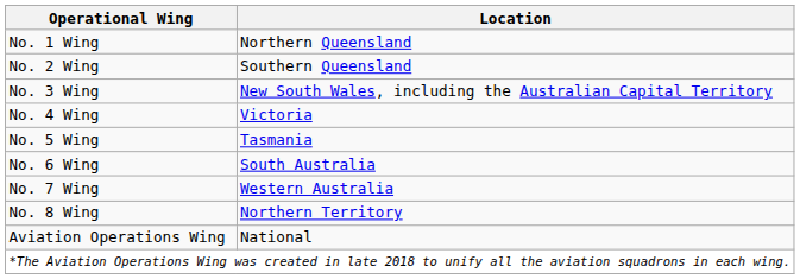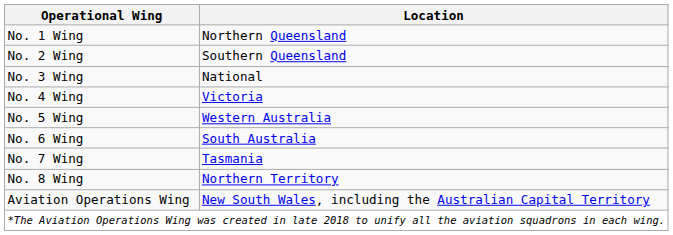 <table class="wikitable">
 <tr>
 <th>Operational Wing</th>
 <th>Location</th>
 </tr>
 <tr>
 <td>No. 1 Wing</td>
 <td>Northern <a href='#'>Queensland</a></td>
 </tr>
 <tr>
 <td>No. 2 Wing</td>
 <td>Southern <a href='#'>Queensland</a></td>
 </tr>
 <tr>
 <td>No. 3 Wing</td>
-<td><a href='#'>New South Wales</a>, including the <a href='#'>Australian Capital Territory</a></td>
+<td>National</td>
 </tr>
 <tr>
 <td>No. 4 Wing</td>
 <td><a href='#'>Victoria</a></td>
 </tr>
 <tr>
 <td>No. 5 Wing</td>
-<td><a href='#'>Tasmania</a></td>
+<td><a href='#'>Western Australia</a></td>
 </tr>
 <tr>
 <td>No. 6 Wing</td>
 <td><a href='#'>South Australia</a></td>
 </tr>
 <tr>
 <td>No. 7 Wing</td>
-<td><a href='#'>Western Australia</a></td>
+<td><a href='#'>Tasmania</a></td>
 </tr>
 <tr>
 <td>No. 8 Wing</td>
 <td><a href='#'>Northern Territory</a></td>
 </tr>
 <tr>
 <td>Aviation Operations Wing</td>
-<td>National</td>
+<td><a href='#'>New South Wales</a>, including the <a href='#'>Australian Capital Territory</a></td>
 </tr>
 <tr>
 <td bgcolor="#ffffff" colspan="3"><small><em>*The Aviation Operations Wing was created in late 2018 to unify all the aviation squadrons in each wing.</em></small></td>
 </tr>
 </table>
